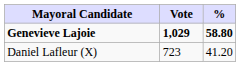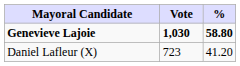 <table class="wikitable">
 <tr>
 <th style="background:#ddf; width:200px;">Mayoral Candidate</th>
 <th style="background:#ddf; width:50px;">Vote</th>
 <th style="background:#ddf; width:30px;">%</th>
 </tr>
 <tr>
 <td><strong>Genevieve Lajoie</strong></td>
-<td><strong>1,029</strong></td>
+<td><strong>1,030</strong></td>
 <td><strong>58.80</strong></td>
 </tr>
 <tr>
 <td>Daniel Lafleur (X)</td>
 <td>723</td>
 <td>41.20</td>
 </tr>
 </table>
